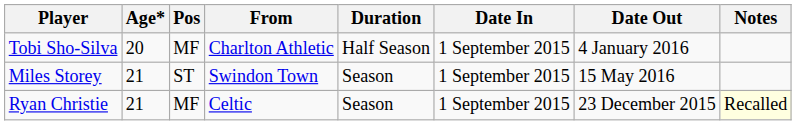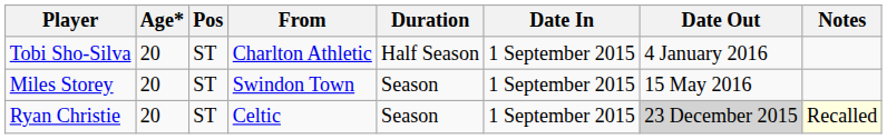 <table class="wikitable">
 <tr>
 <th>Player</th>
 <th>Age*</th>
 <th>Pos</th>
 <th>From</th>
 <th>Duration</th>
 <th>Date In</th>
 <th>Date Out</th>
 <th>Notes</th>
 </tr>
 <tr>
 <td> <a href='#'>Tobi Sho-Silva</a></td>
 <td>20</td>
-<td>MF</td>
+<td>ST</td>
 <td> <a href='#'>Charlton Athletic</a></td>
 <td>Half Season</td>
 <td>1 September 2015</td>
 <td>4 January 2016</td>
 <td></td>
 </tr>
 <tr>
 <td> <a href='#'>Miles Storey</a></td>
-<td>21</td>
+<td>20</td>
 <td>ST</td>
 <td> <a href='#'>Swindon Town</a></td>
 <td>Season</td>
 <td>1 September 2015</td>
 <td>15 May 2016</td>
 <td></td>
 </tr>
 <tr>
 <td> <a href='#'>Ryan Christie</a></td>
-<td>21</td>
-<td>MF</td>
+<td>20</td>
+<td>ST</td>
 <td> <a href='#'>Celtic</a></td>
 <td>Season</td>
 <td>1 September 2015</td>
-<td>23 December 2015</td>
+<td style="background: lightgrey;">23 December 2015</td>
 <td style="background: lightyellow;">Recalled</td>
 </tr>
 </table>
